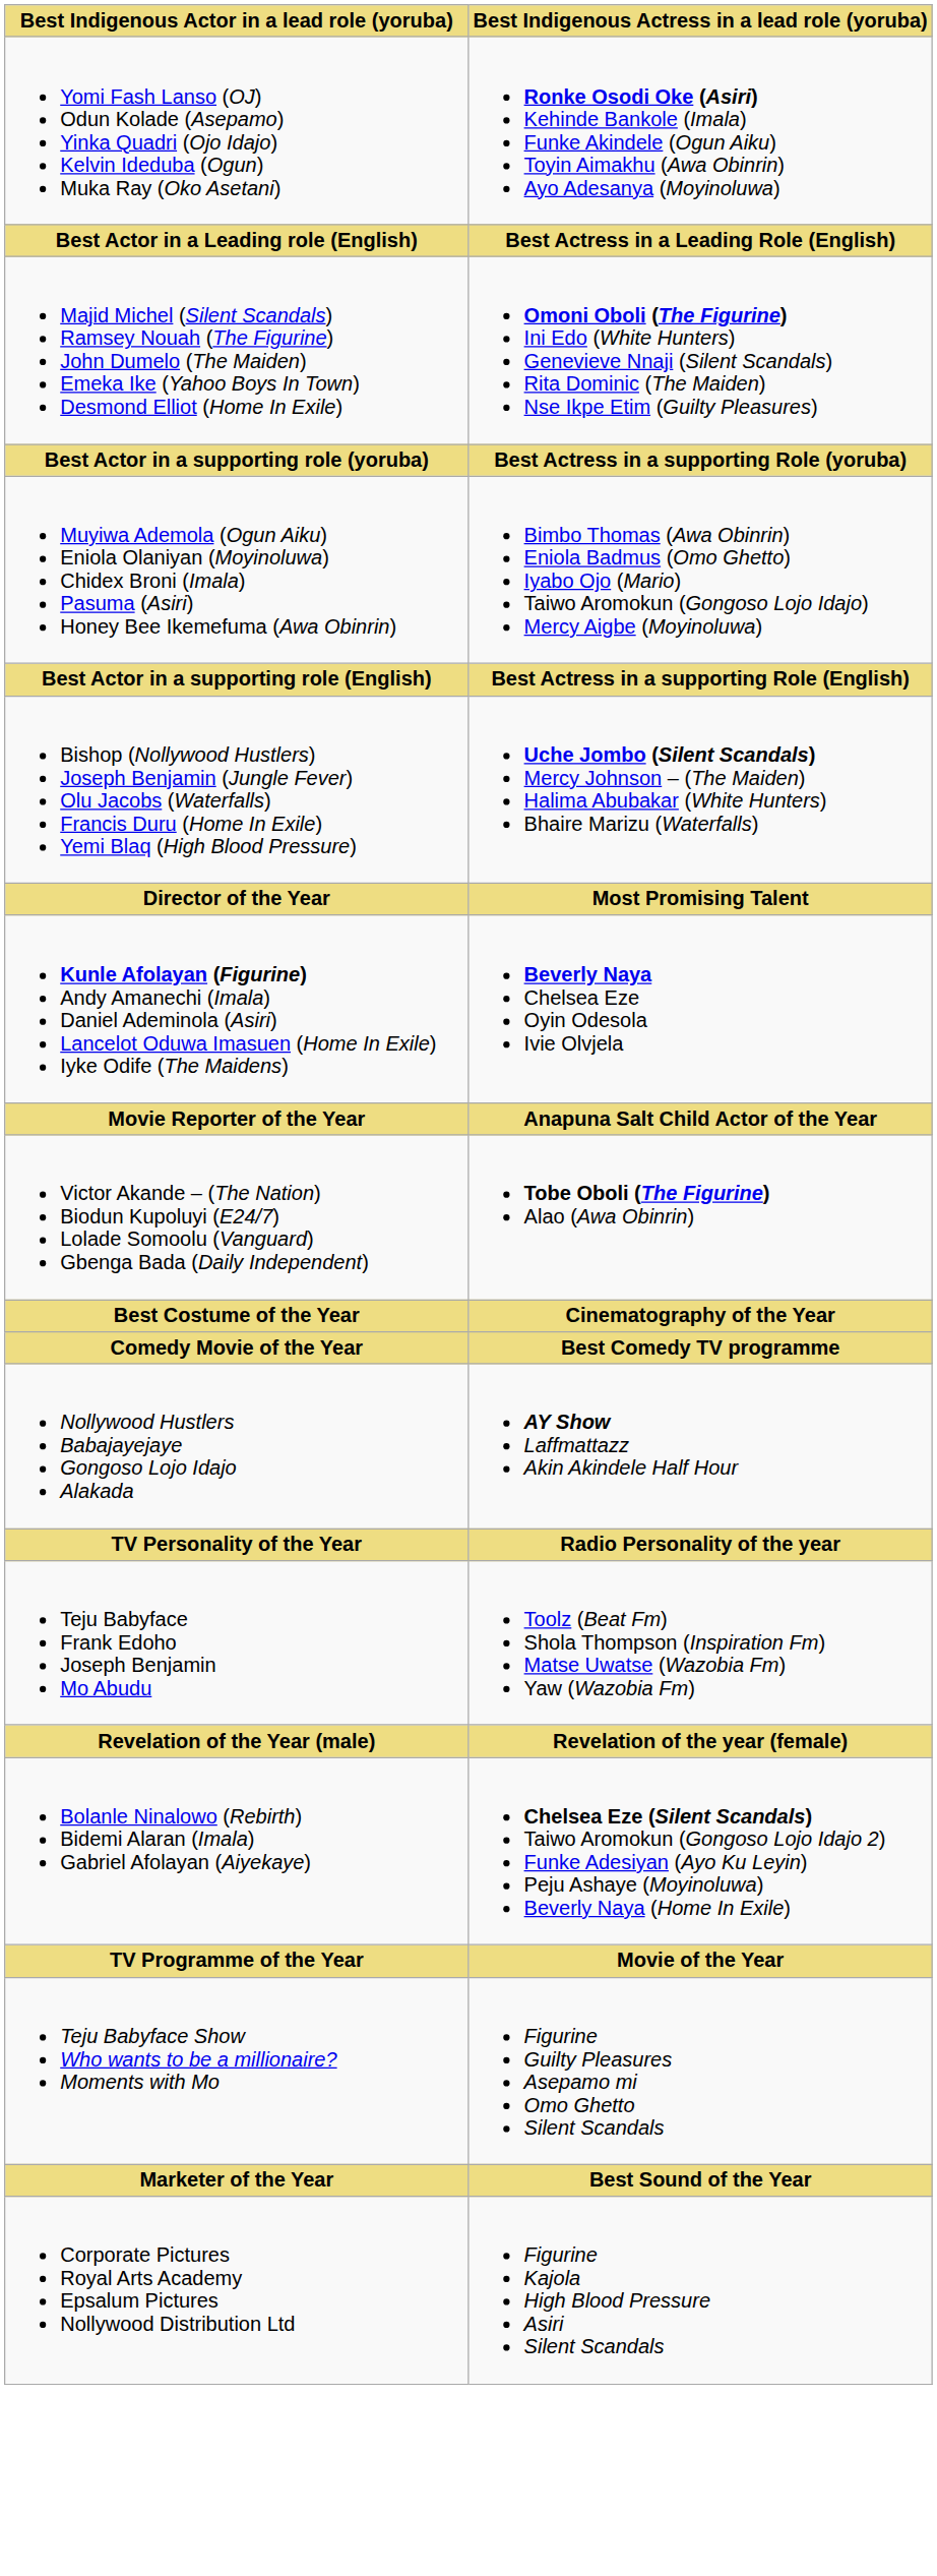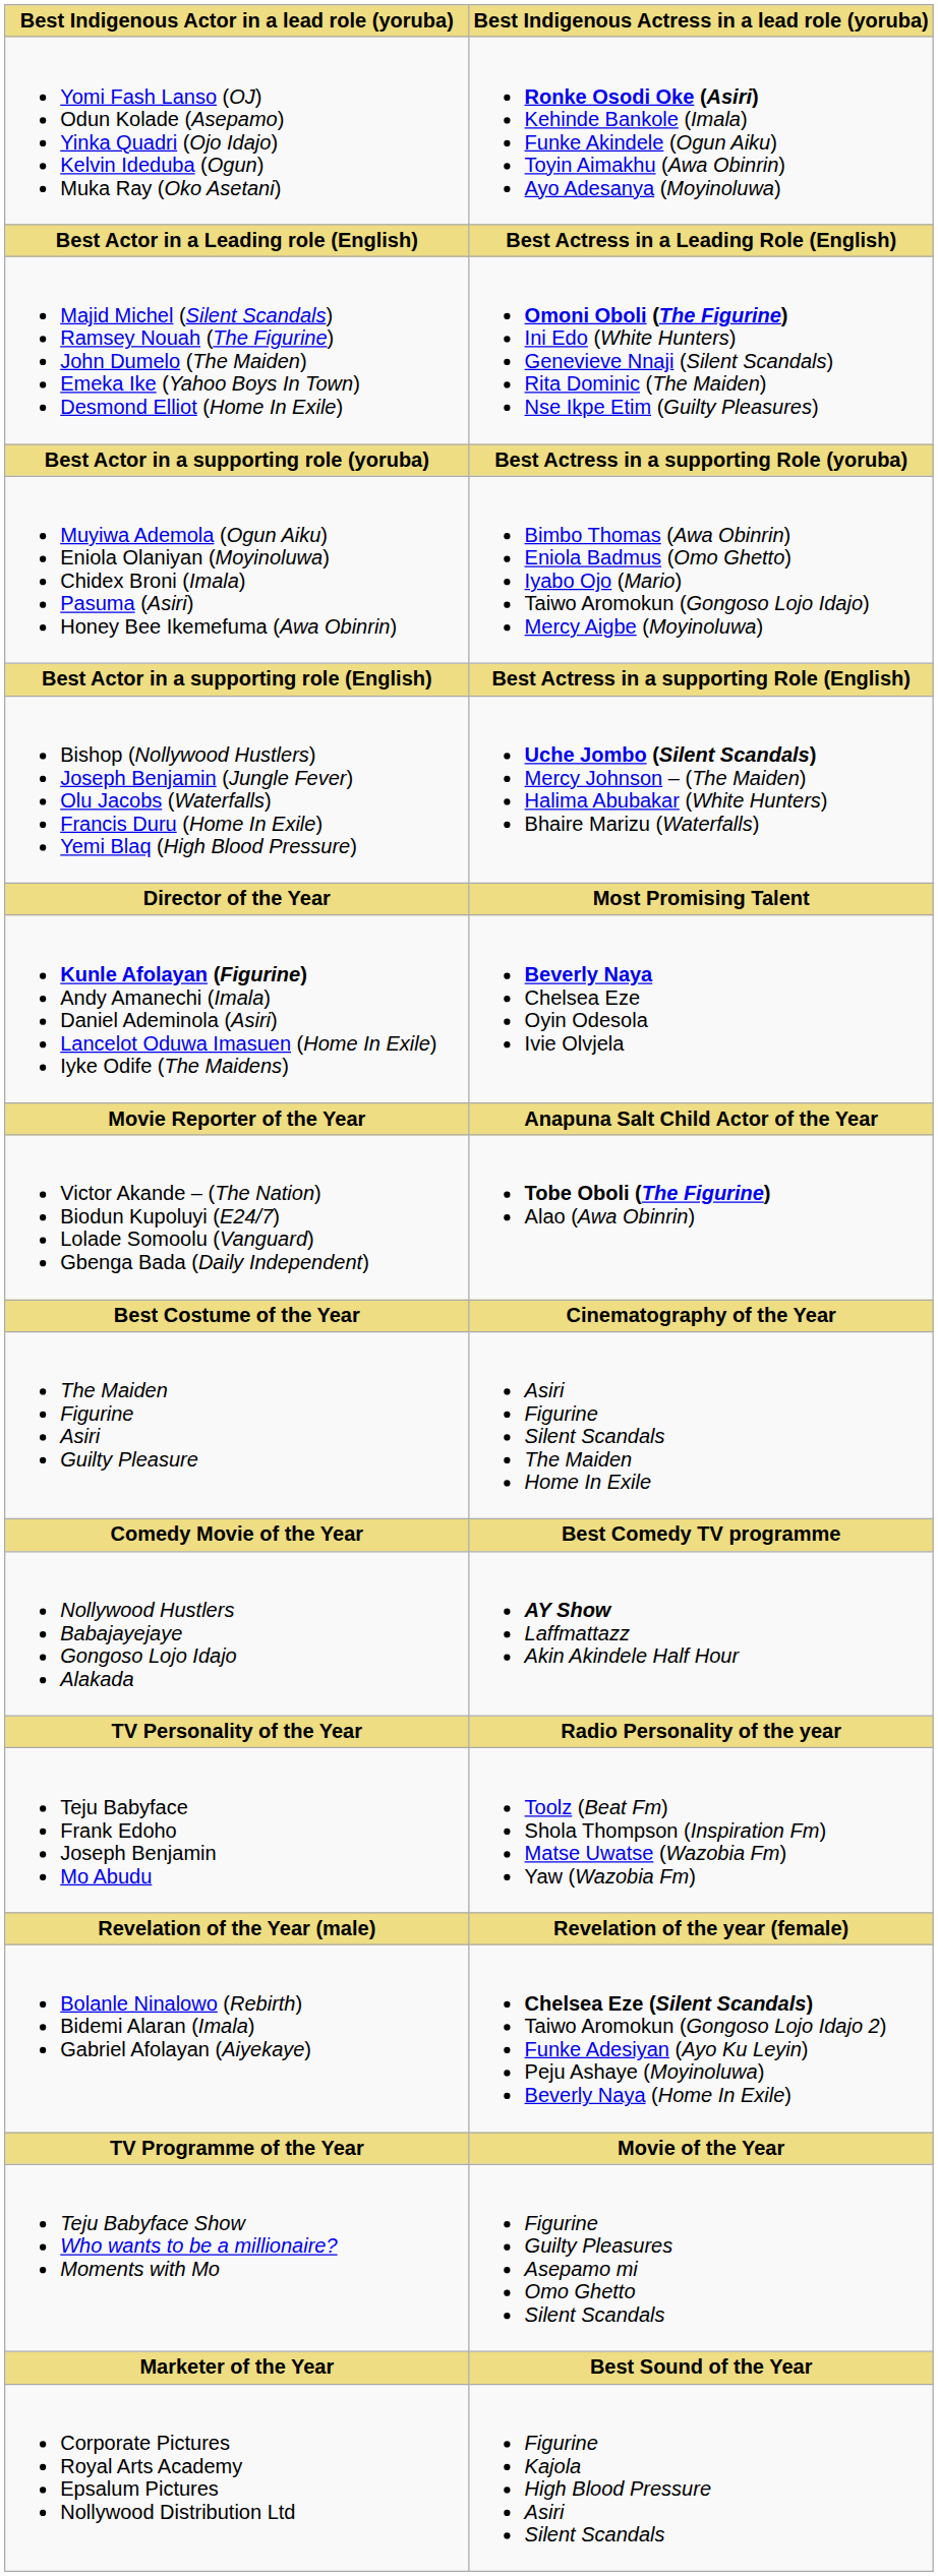 <table class="wikitable">
 <tr>
 <th style="background:#EEDD82; width:50%">Best Indigenous Actor in a lead role (yoruba)</th>
 <th style="background:#EEDD82; width:50%">Best Indigenous Actress in a lead role (yoruba)</th>
 </tr>
 <tr>
 <td valign="top"><br><ul><li><a href='#'>Yomi Fash Lanso</a> (<em>OJ</em>)</li><li>Odun Kolade (<em>Asepamo</em>)</li><li><a href='#'>Yinka Quadri</a> (<em>Ojo Idajo</em>)</li><li><a href='#'>Kelvin Ideduba</a> (<em>Ogun</em>)</li><li>Muka Ray (<em>Oko Asetani</em>)</li></ul></td>
 <td valign="top"><br><ul><li><strong><a href='#'>Ronke Osodi Oke</a> (<em>Asiri</em>)</strong></li><li><a href='#'>Kehinde Bankole</a> (<em>Imala</em>)</li><li><a href='#'>Funke Akindele</a> (<em>Ogun Aiku</em>)</li><li><a href='#'>Toyin Aimakhu</a> (<em>Awa Obinrin</em>)</li><li><a href='#'>Ayo Adesanya</a> (<em>Moyinoluwa</em>)</li></ul></td>
 </tr>
 <tr>
 <th style="background:#EEDD82; width:50%">Best Actor in a Leading role (English)</th>
 <th style="background:#EEDD82; width:50%">Best Actress in a Leading Role (English)</th>
 </tr>
 <tr>
 <td valign="top"><br><ul><li><a href='#'>Majid Michel</a> (<em><a href='#'>Silent Scandals</a></em>)</li><li><a href='#'>Ramsey Nouah</a> (<em><a href='#'>The Figurine</a></em>)</li><li><a href='#'>John Dumelo</a> (<em>The Maiden</em>)</li><li><a href='#'>Emeka Ike</a> (<em>Yahoo Boys In Town</em>)</li><li><a href='#'>Desmond Elliot</a> (<em>Home In Exile</em>)</li></ul></td>
 <td valign="top"><br><ul><li><strong><a href='#'>Omoni Oboli</a> (<em><a href='#'>The Figurine</a></em>)</strong></li><li><a href='#'>Ini Edo</a> (<em>White Hunters</em>)</li><li><a href='#'>Genevieve Nnaji</a> (<em>Silent Scandals</em>)</li><li><a href='#'>Rita Dominic</a> (<em>The Maiden</em>)</li><li><a href='#'>Nse Ikpe Etim</a> (<em>Guilty Pleasures</em>)</li></ul></td>
 </tr>
 <tr>
 <th style="background:#EEDD82; width:50%">Best Actor in a supporting role (yoruba)</th>
 <th style="background:#EEDD82; width:50%">Best Actress in a supporting Role (yoruba)</th>
 </tr>
 <tr>
 <td valign="top"><br><ul><li><a href='#'>Muyiwa Ademola</a> (<em>Ogun Aiku</em>)</li><li>Eniola Olaniyan (<em>Moyinoluwa</em>)</li><li>Chidex Broni (<em>Imala</em>)</li><li><a href='#'>Pasuma</a> (<em>Asiri</em>)</li><li>Honey Bee Ikemefuma (<em>Awa Obinrin</em>)</li></ul></td>
 <td valign="top"><br><ul><li><a href='#'>Bimbo Thomas</a> (<em>Awa Obinrin</em>)</li><li><a href='#'>Eniola Badmus</a> (<em>Omo Ghetto</em>)</li><li><a href='#'>Iyabo Ojo</a> (<em>Mario</em>)</li><li>Taiwo Aromokun (<em>Gongoso Lojo Idajo</em>)</li><li><a href='#'>Mercy Aigbe</a> (<em>Moyinoluwa</em>)</li></ul></td>
 </tr>
 <tr>
 <th style="background:#EEDD82; width:50%">Best Actor in a supporting role (English)</th>
 <th style="background:#EEDD82; width:50%">Best Actress in a supporting Role (English)</th>
 </tr>
 <tr>
 <td valign="top"><br><ul><li>Bishop (<em>Nollywood Hustlers</em>)</li><li><a href='#'>Joseph Benjamin</a> (<em>Jungle Fever</em>)</li><li><a href='#'>Olu Jacobs</a> (<em>Waterfalls</em>)</li><li><a href='#'>Francis Duru</a> (<em>Home In Exile</em>)</li><li><a href='#'>Yemi Blaq</a> (<em>High Blood Pressure</em>)</li></ul></td>
 <td valign="top"><br><ul><li><strong><a href='#'>Uche Jombo</a> (<em>Silent Scandals</em>)</strong></li><li><a href='#'>Mercy Johnson</a> – (<em>The Maiden</em>)</li><li><a href='#'>Halima Abubakar</a> (<em>White Hunters</em>)</li><li>Bhaire Marizu (<em>Waterfalls</em>)</li></ul></td>
 </tr>
 <tr>
 <th style="background:#EEDD82; width:50%">Director of the Year</th>
 <th style="background:#EEDD82; width:50%">Most Promising Talent</th>
 </tr>
 <tr>
 <td valign="top"><br><ul><li><strong><a href='#'>Kunle Afolayan</a> (<em>Figurine</em>)</strong></li><li>Andy Amanechi (<em>Imala</em>)</li><li>Daniel Ademinola (<em>Asiri</em>)</li><li><a href='#'>Lancelot Oduwa Imasuen</a> (<em>Home In Exile</em>)</li><li>Iyke Odife (<em>The Maidens</em>)</li></ul></td>
 <td valign="top"><br><ul><li><strong><a href='#'>Beverly Naya</a></strong></li><li>Chelsea Eze</li><li>Oyin Odesola</li><li>Ivie Olvjela</li></ul></td>
 </tr>
 <tr>
 <th style="background:#EEDD82; width:50%">Movie Reporter of the Year</th>
 <th style="background:#EEDD82; width:50%">Anapuna Salt Child Actor of the Year</th>
 </tr>
 <tr>
 <td valign="top"><br><ul><li>Victor Akande – (<em>The Nation</em>)</li><li>Biodun Kupoluyi (<em>E24/7</em>)</li><li>Lolade Somoolu (<em>Vanguard</em>)</li><li>Gbenga Bada (<em>Daily Independent</em>)</li></ul></td>
 <td valign="top"><br><ul><li><strong>Tobe Oboli (<em><a href='#'>The Figurine</a></em>)</strong></li><li>Alao (<em>Awa Obinrin</em>)</li></ul></td>
 </tr>
 <tr>
 <th style="background:#EEDD82; width:50%">Best Costume of the Year</th>
 <th style="background:#EEDD82; width:50%">Cinematography of the Year</th>
 </tr>
 <tr>
+<td valign="top"><br><ul><li><em>The Maiden</em></li><li><em>Figurine</em></li><li><em>Asiri</em></li><li><em>Guilty Pleasure</em></li></ul></td>
+<td valign="top"><br><ul><li><em>Asiri</em></li><li><em>Figurine</em></li><li><em>Silent Scandals</em></li><li><em>The Maiden</em></li><li><em>Home In Exile</em></li></ul></td>
+</tr>
+<tr>
 <th style="background:#EEDD82; width:50%">Comedy Movie of the Year</th>
 <th style="background:#EEDD82; width:50%">Best Comedy TV programme</th>
 </tr>
 <tr>
 <td valign="top"><br><ul><li><em>Nollywood Hustlers</em></li><li><em>Babajayejaye</em></li><li><em>Gongoso Lojo Idajo</em></li><li><em>Alakada</em></li></ul></td>
 <td valign="top"><br><ul><li><strong><em>AY Show</em></strong></li><li><em>Laffmattazz</em></li><li><em>Akin Akindele Half Hour</em></li></ul></td>
 </tr>
 <tr>
 <th style="background:#EEDD82; width:50%">TV Personality of the Year</th>
 <th style="background:#EEDD82; width:50%">Radio Personality of the year</th>
 </tr>
 <tr>
 <td valign="top"><br><ul><li>Teju Babyface</li><li>Frank Edoho</li><li>Joseph Benjamin</li><li><a href='#'>Mo Abudu</a></li></ul></td>
 <td valign="top"><br><ul><li><a href='#'>Toolz</a> (<em>Beat Fm</em>)</li><li>Shola Thompson (<em>Inspiration Fm</em>)</li><li><a href='#'>Matse Uwatse</a> (<em>Wazobia Fm</em>)</li><li>Yaw (<em>Wazobia Fm</em>)</li></ul></td>
 </tr>
 <tr>
 <th style="background:#EEDD82; width:50%">Revelation of the Year (male)</th>
 <th style="background:#EEDD82; width:50%">Revelation of the year (female)</th>
 </tr>
 <tr>
 <td valign="top"><br><ul><li><a href='#'>Bolanle Ninalowo</a> (<em>Rebirth</em>)</li><li>Bidemi Alaran (<em>Imala</em>)</li><li>Gabriel Afolayan (<em>Aiyekaye</em>)</li></ul></td>
 <td valign="top"><br><ul><li><strong>Chelsea Eze (<em>Silent Scandals</em>)</strong></li><li>Taiwo Aromokun (<em>Gongoso Lojo Idajo 2</em>)</li><li><a href='#'>Funke Adesiyan</a> (<em>Ayo Ku Leyin</em>)</li><li>Peju Ashaye (<em>Moyinoluwa</em>)</li><li><a href='#'>Beverly Naya</a> (<em>Home In Exile</em>)</li></ul></td>
 </tr>
 <tr>
 <th style="background:#EEDD82; width:50%">TV Programme of the Year</th>
 <th style="background:#EEDD82; width:50%">Movie of the Year</th>
 </tr>
 <tr>
 <td valign="top"><br><ul><li><em>Teju Babyface Show</em></li><li><em><a href='#'>Who wants to be a millionaire?</a></em></li><li><em>Moments with Mo</em></li></ul></td>
 <td valign="top"><br><ul><li><em>Figurine</em></li><li><em>Guilty Pleasures</em></li><li><em>Asepamo mi</em></li><li><em>Omo Ghetto</em></li><li><em>Silent Scandals</em></li></ul></td>
 </tr>
 <tr>
 <th style="background:#EEDD82; width:50%">Marketer of the Year</th>
 <th style="background:#EEDD82; width:50%">Best Sound of the Year</th>
 </tr>
 <tr>
 <td valign="top"><br><ul><li>Corporate Pictures</li><li>Royal Arts Academy</li><li>Epsalum Pictures</li><li>Nollywood Distribution Ltd</li></ul></td>
 <td valign="top"><br><ul><li><em>Figurine</em></li><li><em>Kajola</em></li><li><em>High Blood Pressure</em></li><li><em>Asiri</em></li><li><em>Silent Scandals</em></li></ul></td>
 </tr>
 </table>
